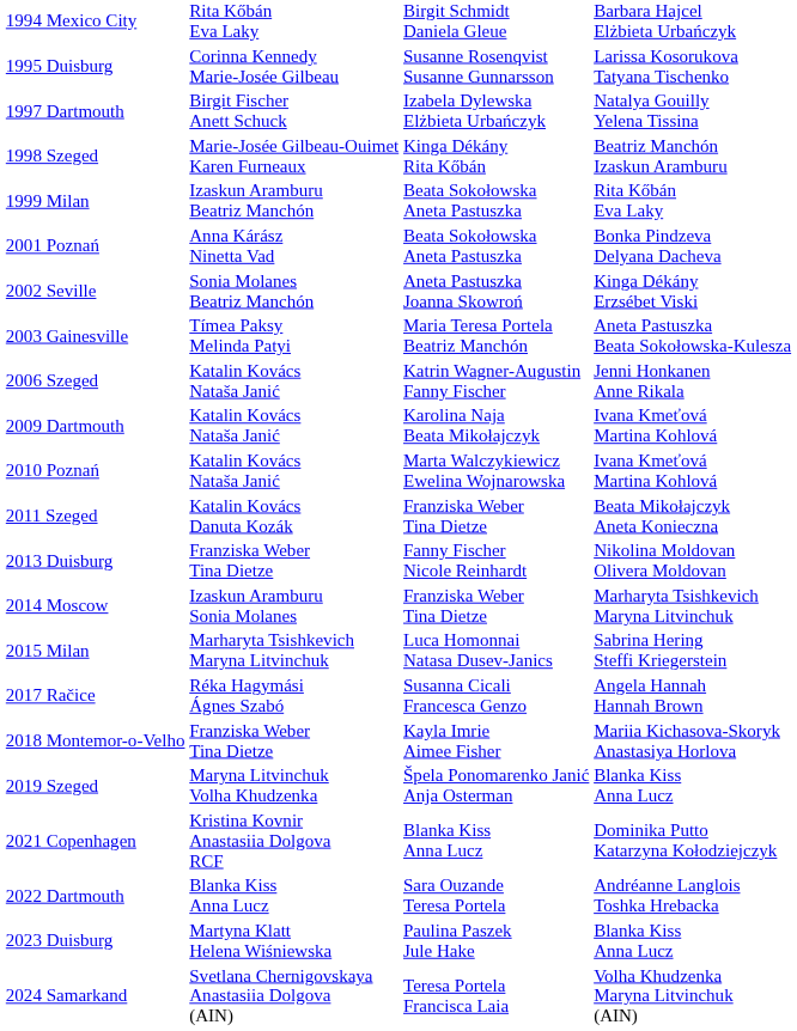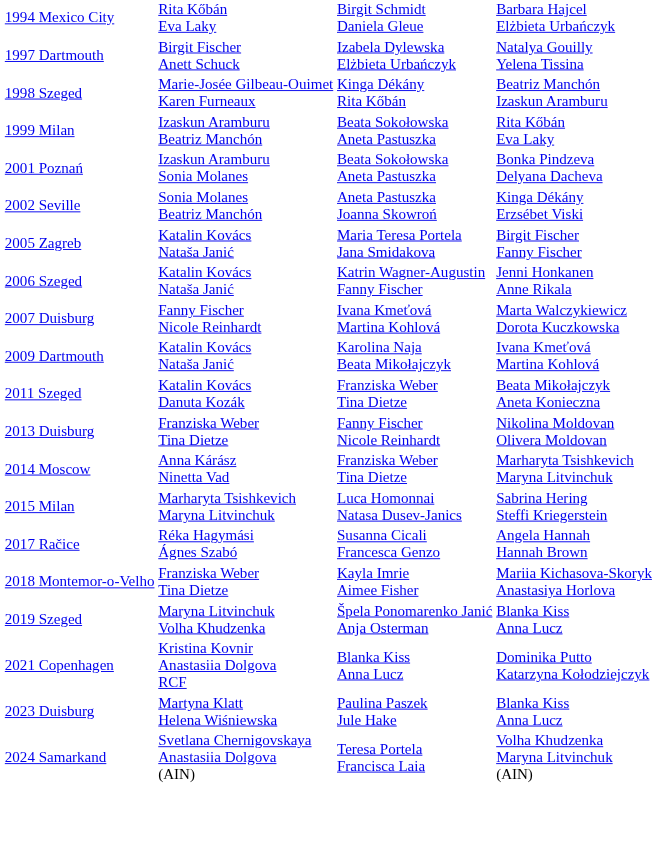 <table>
 <tr>
 <td><a href='#'>1994 Mexico City</a></td>
 <td><a href='#'>Rita Kőbán</a><br><a href='#'>Eva Laky</a><br></td>
 <td><a href='#'>Birgit Schmidt</a><br><a href='#'>Daniela Gleue</a><br></td>
 <td><a href='#'>Barbara Hajcel</a><br><a href='#'>Elżbieta Urbańczyk</a><br></td>
-</tr>
-<tr>
-<td><a href='#'>1995 Duisburg</a></td>
-<td><a href='#'>Corinna Kennedy</a><br><a href='#'>Marie-Josée Gilbeau</a><br></td>
-<td><a href='#'>Susanne Rosenqvist</a><br><a href='#'>Susanne Gunnarsson</a><br></td>
-<td><a href='#'>Larissa Kosorukova</a><br><a href='#'>Tatyana Tischenko</a><br></td>
 </tr>
 <tr>
 <td><a href='#'>1997 Dartmouth</a></td>
 <td><a href='#'>Birgit Fischer</a><br><a href='#'>Anett Schuck</a><br></td>
 <td><a href='#'>Izabela Dylewska</a><br><a href='#'>Elżbieta Urbańczyk</a><br></td>
 <td><a href='#'>Natalya Gouilly</a><br><a href='#'>Yelena Tissina</a><br></td>
 </tr>
 <tr>
 <td><a href='#'>1998 Szeged</a></td>
 <td><a href='#'>Marie-Josée Gilbeau-Ouimet</a><br><a href='#'>Karen Furneaux</a><br></td>
 <td><a href='#'>Kinga Dékány</a><br><a href='#'>Rita Kőbán</a><br></td>
 <td><a href='#'>Beatriz Manchón</a><br><a href='#'>Izaskun Aramburu</a><br></td>
 </tr>
 <tr>
 <td><a href='#'>1999 Milan</a></td>
 <td><a href='#'>Izaskun Aramburu</a><br><a href='#'>Beatriz Manchón</a><br></td>
 <td><a href='#'>Beata Sokołowska</a><br><a href='#'>Aneta Pastuszka</a><br></td>
 <td><a href='#'>Rita Kőbán</a><br><a href='#'>Eva Laky</a><br></td>
 </tr>
 <tr>
 <td><a href='#'>2001 Poznań</a></td>
-<td><a href='#'>Anna Kárász</a><br><a href='#'>Ninetta Vad</a><br></td>
+<td><a href='#'>Izaskun Aramburu</a><br><a href='#'>Sonia Molanes</a><br></td>
 <td><a href='#'>Beata Sokołowska</a><br><a href='#'>Aneta Pastuszka</a><br></td>
 <td><a href='#'>Bonka Pindzeva</a><br><a href='#'>Delyana Dacheva</a><br></td>
 </tr>
 <tr>
 <td><a href='#'>2002 Seville</a></td>
 <td><a href='#'>Sonia Molanes</a><br><a href='#'>Beatriz Manchón</a><br></td>
 <td><a href='#'>Aneta Pastuszka</a><br><a href='#'>Joanna Skowroń</a><br></td>
 <td><a href='#'>Kinga Dékány</a><br><a href='#'>Erzsébet Viski</a><br></td>
 </tr>
 <tr>
-<td><a href='#'>2003 Gainesville</a></td>
-<td><a href='#'>Tímea Paksy</a><br><a href='#'>Melinda Patyi</a><br></td>
-<td><a href='#'>Maria Teresa Portela</a><br><a href='#'>Beatriz Manchón</a><br></td>
-<td><a href='#'>Aneta Pastuszka</a><br><a href='#'>Beata Sokołowska-Kulesza</a><br></td>
+<td><a href='#'>2005 Zagreb</a></td>
+<td><a href='#'>Katalin Kovács</a><br><a href='#'>Nataša Janić</a><br></td>
+<td><a href='#'>Maria Teresa Portela</a><br><a href='#'>Jana Smidakova</a><br></td>
+<td><a href='#'>Birgit Fischer</a><br><a href='#'>Fanny Fischer</a><br></td>
 </tr>
 <tr>
 <td><a href='#'>2006 Szeged</a></td>
 <td><a href='#'>Katalin Kovács</a><br><a href='#'>Nataša Janić</a><br></td>
 <td><a href='#'>Katrin Wagner-Augustin</a><br><a href='#'>Fanny Fischer</a><br></td>
 <td><a href='#'>Jenni Honkanen</a><br><a href='#'>Anne Rikala</a><br></td>
 </tr>
 <tr>
+<td><a href='#'>2007 Duisburg</a></td>
+<td><a href='#'>Fanny Fischer</a><br><a href='#'>Nicole Reinhardt</a><br></td>
+<td><a href='#'>Ivana Kmeťová</a><br><a href='#'>Martina Kohlová</a><br></td>
+<td><a href='#'>Marta Walczykiewicz</a><br><a href='#'>Dorota Kuczkowska</a><br></td>
+</tr>
+<tr>
 <td><a href='#'>2009 Dartmouth</a></td>
 <td><a href='#'>Katalin Kovács</a><br><a href='#'>Nataša Janić</a><br></td>
 <td><a href='#'>Karolina Naja</a><br><a href='#'>Beata Mikołajczyk</a><br></td>
-<td><a href='#'>Ivana Kmeťová</a><br><a href='#'>Martina Kohlová</a><br></td>
-</tr>
-<tr>
-<td><a href='#'>2010 Poznań</a></td>
-<td><a href='#'>Katalin Kovács</a><br><a href='#'>Nataša Janić</a><br></td>
-<td><a href='#'>Marta Walczykiewicz</a><br><a href='#'>Ewelina Wojnarowska</a><br></td>
 <td><a href='#'>Ivana Kmeťová</a><br><a href='#'>Martina Kohlová</a><br></td>
 </tr>
 <tr>
 <td><a href='#'>2011 Szeged</a></td>
 <td><a href='#'>Katalin Kovács</a><br><a href='#'>Danuta Kozák</a><br></td>
 <td><a href='#'>Franziska Weber</a><br><a href='#'>Tina Dietze</a><br></td>
 <td><a href='#'>Beata Mikołajczyk</a><br><a href='#'>Aneta Konieczna</a><br></td>
 </tr>
 <tr>
 <td><a href='#'>2013 Duisburg</a></td>
 <td><a href='#'>Franziska Weber</a><br><a href='#'>Tina Dietze</a><br></td>
 <td><a href='#'>Fanny Fischer</a><br><a href='#'>Nicole Reinhardt</a><br></td>
 <td><a href='#'>Nikolina Moldovan</a><br><a href='#'>Olivera Moldovan</a><br></td>
 </tr>
 <tr>
 <td><a href='#'>2014 Moscow</a></td>
-<td><a href='#'>Izaskun Aramburu</a><br><a href='#'>Sonia Molanes</a><br></td>
+<td><a href='#'>Anna Kárász</a><br><a href='#'>Ninetta Vad</a><br></td>
 <td><a href='#'>Franziska Weber</a><br><a href='#'>Tina Dietze</a><br></td>
 <td><a href='#'>Marharyta Tsishkevich</a><br><a href='#'>Maryna Litvinchuk</a><br></td>
 </tr>
 <tr>
 <td><a href='#'>2015 Milan</a></td>
 <td><a href='#'>Marharyta Tsishkevich</a><br><a href='#'>Maryna Litvinchuk</a><br></td>
 <td><a href='#'>Luca Homonnai</a><br><a href='#'>Natasa Dusev-Janics</a><br></td>
 <td><a href='#'>Sabrina Hering</a><br><a href='#'>Steffi Kriegerstein</a><br></td>
 </tr>
 <tr>
 <td><a href='#'>2017 Račice</a></td>
 <td><a href='#'>Réka Hagymási</a><br><a href='#'>Ágnes Szabó</a><br></td>
 <td><a href='#'>Susanna Cicali</a><br><a href='#'>Francesca Genzo</a><br></td>
 <td><a href='#'>Angela Hannah</a><br><a href='#'>Hannah Brown</a><br></td>
 </tr>
 <tr>
 <td><a href='#'>2018 Montemor-o-Velho</a></td>
 <td><a href='#'>Franziska Weber</a><br><a href='#'>Tina Dietze</a><br></td>
 <td><a href='#'>Kayla Imrie</a><br><a href='#'>Aimee Fisher</a><br></td>
 <td><a href='#'>Mariia Kichasova-Skoryk</a><br><a href='#'>Anastasiya Horlova</a><br></td>
 </tr>
 <tr>
 <td><a href='#'>2019 Szeged</a></td>
 <td><a href='#'>Maryna Litvinchuk</a><br><a href='#'>Volha Khudzenka</a><br></td>
 <td><a href='#'>Špela Ponomarenko Janić</a><br><a href='#'>Anja Osterman</a><br></td>
 <td><a href='#'>Blanka Kiss</a><br><a href='#'>Anna Lucz</a><br></td>
 </tr>
 <tr>
 <td><a href='#'>2021 Copenhagen</a></td>
 <td><a href='#'>Kristina Kovnir</a><br><a href='#'>Anastasiia Dolgova</a><br> <a href='#'>RCF</a></td>
 <td><a href='#'>Blanka Kiss</a><br><a href='#'>Anna Lucz</a><br></td>
 <td><a href='#'>Dominika Putto</a><br><a href='#'>Katarzyna Kołodziejczyk</a><br></td>
 </tr>
 <tr>
-<td><a href='#'>2022 Dartmouth</a></td>
-<td><a href='#'>Blanka Kiss</a><br><a href='#'>Anna Lucz</a><br></td>
-<td><a href='#'>Sara Ouzande</a><br><a href='#'>Teresa Portela</a><br></td>
-<td><a href='#'>Andréanne Langlois</a><br><a href='#'>Toshka Hrebacka</a><br></td>
-</tr>
-<tr>
 <td><a href='#'>2023 Duisburg</a></td>
 <td><a href='#'>Martyna Klatt</a><br><a href='#'>Helena Wiśniewska</a><br></td>
 <td><a href='#'>Paulina Paszek</a><br><a href='#'>Jule Hake</a><br></td>
 <td><a href='#'>Blanka Kiss</a><br><a href='#'>Anna Lucz</a><br></td>
 </tr>
 <tr>
 <td><a href='#'>2024 Samarkand</a></td>
 <td><a href='#'>Svetlana Chernigovskaya</a><br><a href='#'>Anastasiia Dolgova</a><br>(AIN)</td>
 <td><a href='#'>Teresa Portela</a><br><a href='#'>Francisca Laia</a><br></td>
 <td><a href='#'>Volha Khudzenka</a><br><a href='#'>Maryna Litvinchuk</a><br>(AIN)</td>
 </tr>
 </table>
